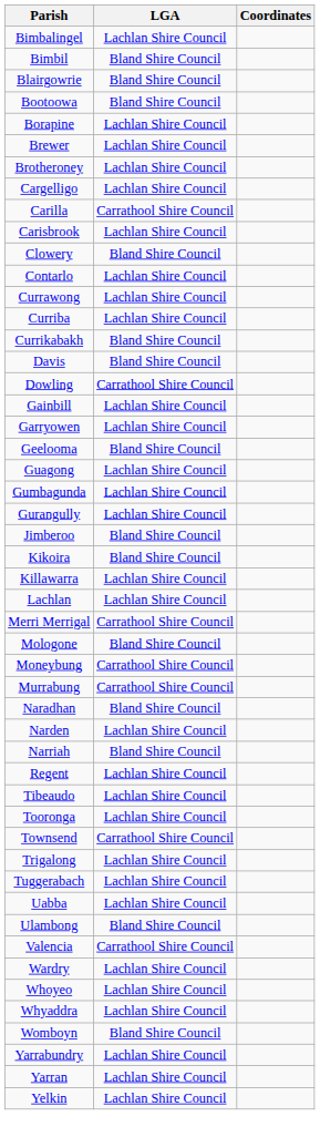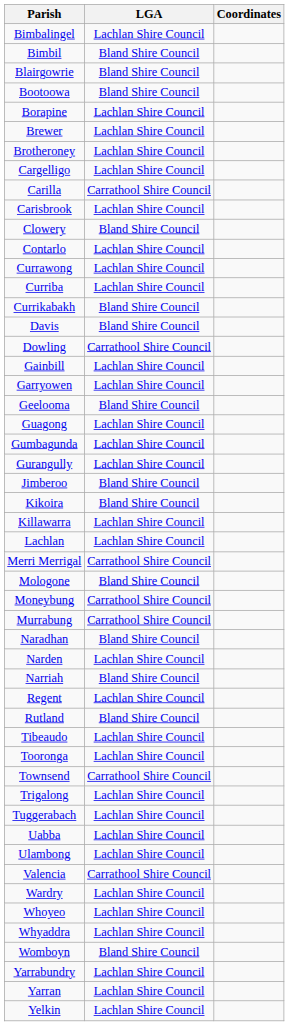 <table class="wikitable" style="text-align:center">
 <tr>
 <th>Parish</th>
 <th>LGA</th>
 <th>Coordinates</th>
 </tr>
 <tr>
 <td><a href='#'>Bimbalingel</a></td>
 <td><a href='#'>Lachlan Shire Council</a></td>
 <td></td>
 </tr>
 <tr>
 <td><a href='#'>Bimbil</a></td>
 <td><a href='#'>Bland Shire Council</a></td>
 <td></td>
 </tr>
 <tr>
 <td><a href='#'>Blairgowrie</a></td>
 <td><a href='#'>Bland Shire Council</a></td>
 <td></td>
 </tr>
 <tr>
 <td><a href='#'>Bootoowa</a></td>
 <td><a href='#'>Bland Shire Council</a></td>
 <td></td>
 </tr>
 <tr>
 <td><a href='#'>Borapine</a></td>
 <td><a href='#'>Lachlan Shire Council</a></td>
 <td></td>
 </tr>
 <tr>
 <td><a href='#'>Brewer</a></td>
 <td><a href='#'>Lachlan Shire Council</a></td>
 <td></td>
 </tr>
 <tr>
 <td><a href='#'>Brotheroney</a></td>
 <td><a href='#'>Lachlan Shire Council</a></td>
 <td></td>
 </tr>
 <tr>
 <td><a href='#'>Cargelligo</a></td>
 <td><a href='#'>Lachlan Shire Council</a></td>
 <td></td>
 </tr>
 <tr>
 <td><a href='#'>Carilla</a></td>
 <td><a href='#'>Carrathool Shire Council</a></td>
 <td></td>
 </tr>
 <tr>
 <td><a href='#'>Carisbrook</a></td>
 <td><a href='#'>Lachlan Shire Council</a></td>
 <td></td>
 </tr>
 <tr>
 <td><a href='#'>Clowery</a></td>
 <td><a href='#'>Bland Shire Council</a></td>
 <td></td>
 </tr>
 <tr>
 <td><a href='#'>Contarlo</a></td>
 <td><a href='#'>Lachlan Shire Council</a></td>
 <td></td>
 </tr>
 <tr>
 <td><a href='#'>Currawong</a></td>
 <td><a href='#'>Lachlan Shire Council</a></td>
 <td></td>
 </tr>
 <tr>
 <td><a href='#'>Curriba</a></td>
 <td><a href='#'>Lachlan Shire Council</a></td>
 <td></td>
 </tr>
 <tr>
 <td><a href='#'>Currikabakh</a></td>
 <td><a href='#'>Bland Shire Council</a></td>
 <td></td>
 </tr>
 <tr>
 <td><a href='#'>Davis</a></td>
 <td><a href='#'>Bland Shire Council</a></td>
 <td></td>
 </tr>
 <tr>
 <td><a href='#'>Dowling</a></td>
 <td><a href='#'>Carrathool Shire Council</a></td>
 <td></td>
 </tr>
 <tr>
 <td><a href='#'>Gainbill</a></td>
 <td><a href='#'>Lachlan Shire Council</a></td>
 <td></td>
 </tr>
 <tr>
 <td><a href='#'>Garryowen</a></td>
 <td><a href='#'>Lachlan Shire Council</a></td>
 <td></td>
 </tr>
 <tr>
 <td><a href='#'>Geelooma</a></td>
 <td><a href='#'>Bland Shire Council</a></td>
 <td></td>
 </tr>
 <tr>
 <td><a href='#'>Guagong</a></td>
 <td><a href='#'>Lachlan Shire Council</a></td>
 <td></td>
 </tr>
 <tr>
 <td><a href='#'>Gumbagunda</a></td>
 <td><a href='#'>Lachlan Shire Council</a></td>
 <td></td>
 </tr>
 <tr>
 <td><a href='#'>Gurangully</a></td>
 <td><a href='#'>Lachlan Shire Council</a></td>
 <td></td>
 </tr>
 <tr>
 <td><a href='#'>Jimberoo</a></td>
 <td><a href='#'>Bland Shire Council</a></td>
 <td></td>
 </tr>
 <tr>
 <td><a href='#'>Kikoira</a></td>
 <td><a href='#'>Bland Shire Council</a></td>
 <td></td>
 </tr>
 <tr>
 <td><a href='#'>Killawarra</a></td>
 <td><a href='#'>Lachlan Shire Council</a></td>
 <td></td>
 </tr>
 <tr>
 <td><a href='#'>Lachlan</a></td>
 <td><a href='#'>Lachlan Shire Council</a></td>
 <td></td>
 </tr>
 <tr>
 <td><a href='#'>Merri Merrigal</a></td>
 <td><a href='#'>Carrathool Shire Council</a></td>
 <td></td>
 </tr>
 <tr>
 <td><a href='#'>Mologone</a></td>
 <td><a href='#'>Bland Shire Council</a></td>
 <td></td>
 </tr>
 <tr>
 <td><a href='#'>Moneybung</a></td>
 <td><a href='#'>Carrathool Shire Council</a></td>
 <td></td>
 </tr>
 <tr>
 <td><a href='#'>Murrabung</a></td>
 <td><a href='#'>Carrathool Shire Council</a></td>
 <td></td>
 </tr>
 <tr>
 <td><a href='#'>Naradhan</a></td>
 <td><a href='#'>Bland Shire Council</a></td>
 <td></td>
 </tr>
 <tr>
 <td><a href='#'>Narden</a></td>
 <td><a href='#'>Lachlan Shire Council</a></td>
 <td></td>
 </tr>
 <tr>
 <td><a href='#'>Narriah</a></td>
 <td><a href='#'>Bland Shire Council</a></td>
 <td></td>
 </tr>
 <tr>
 <td><a href='#'>Regent</a></td>
 <td><a href='#'>Lachlan Shire Council</a></td>
 <td></td>
 </tr>
 <tr>
+<td><a href='#'>Rutland</a></td>
+<td><a href='#'>Bland Shire Council</a></td>
+<td></td>
+</tr>
+<tr>
 <td><a href='#'>Tibeaudo</a></td>
 <td><a href='#'>Lachlan Shire Council</a></td>
 <td></td>
 </tr>
 <tr>
 <td><a href='#'>Tooronga</a></td>
 <td><a href='#'>Lachlan Shire Council</a></td>
 <td></td>
 </tr>
 <tr>
 <td><a href='#'>Townsend</a></td>
 <td><a href='#'>Carrathool Shire Council</a></td>
 <td></td>
 </tr>
 <tr>
 <td><a href='#'>Trigalong</a></td>
 <td><a href='#'>Lachlan Shire Council</a></td>
 <td></td>
 </tr>
 <tr>
 <td><a href='#'>Tuggerabach</a></td>
 <td><a href='#'>Lachlan Shire Council</a></td>
 <td></td>
 </tr>
 <tr>
 <td><a href='#'>Uabba</a></td>
 <td><a href='#'>Lachlan Shire Council</a></td>
 <td></td>
 </tr>
 <tr>
 <td><a href='#'>Ulambong</a></td>
-<td><a href='#'>Bland Shire Council</a></td>
+<td><a href='#'>Lachlan Shire Council</a></td>
 <td></td>
 </tr>
 <tr>
 <td><a href='#'>Valencia</a></td>
 <td><a href='#'>Carrathool Shire Council</a></td>
 <td></td>
 </tr>
 <tr>
 <td><a href='#'>Wardry</a></td>
 <td><a href='#'>Lachlan Shire Council</a></td>
 <td></td>
 </tr>
 <tr>
 <td><a href='#'>Whoyeo</a></td>
 <td><a href='#'>Lachlan Shire Council</a></td>
 <td></td>
 </tr>
 <tr>
 <td><a href='#'>Whyaddra</a></td>
 <td><a href='#'>Lachlan Shire Council</a></td>
 <td></td>
 </tr>
 <tr>
 <td><a href='#'>Womboyn</a></td>
 <td><a href='#'>Bland Shire Council</a></td>
 <td></td>
 </tr>
 <tr>
 <td><a href='#'>Yarrabundry</a></td>
 <td><a href='#'>Lachlan Shire Council</a></td>
 <td></td>
 </tr>
 <tr>
 <td><a href='#'>Yarran</a></td>
 <td><a href='#'>Lachlan Shire Council</a></td>
 <td></td>
 </tr>
 <tr>
 <td><a href='#'>Yelkin</a></td>
 <td><a href='#'>Lachlan Shire Council</a></td>
 <td></td>
 </tr>
 </table>
